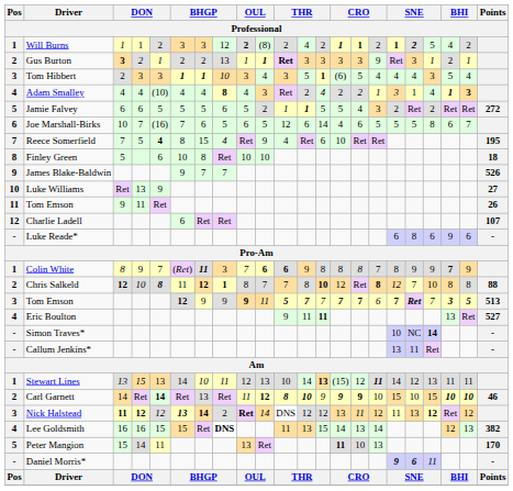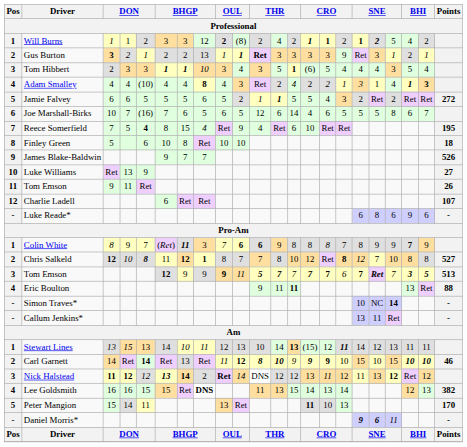 <table class="wikitable" style="font-size: 85%; text-align: center;">
 <tr valign="top">
 <th valign="middle">Pos</th>
 <th valign="middle">Driver</th>
 <th colspan="3"><a href='#'>DON</a></th>
 <th colspan="3"><a href='#'>BHGP</a></th>
 <th colspan="2"><a href='#'>OUL</a></th>
 <th colspan="3"><a href='#'>THR</a></th>
 <th colspan="3"><a href='#'>CRO</a></th>
 <th colspan="3"><a href='#'>SNE</a></th>
 <th colspan="2"><a href='#'>BHI</a></th>
 <th valign="middle">Points</th>
 </tr>
 <tr>
 <th colspan=22 valign="middle">Professional</th>
 </tr>
 <tr>
 <th>1</th>
 <td align=left><a href='#'>Will Burns</a></td>
 <td style="background:#FFFFBF;"><em>1</em></td>
 <td style="background:#FFFFBF;">1</td>
 <td style="background:#DFDFDF;">2</td>
 <td style="background:#FFDF9F;">3</td>
 <td style="background:#FFDF9F;">3</td>
 <td style="background:#DFFFDF;">12</td>
 <td style="background:#DFDFDF;"><strong>2</strong></td>
 <td style="background:#DFFFDF;">(8)</td>
 <td style="background:#DFDFDF;">2</td>
 <td style="background:#DFFFDF;">4</td>
 <td style="background:#DFDFDF;">2</td>
 <td style="background:#FFFFBF;"><strong><em>1</em></strong></td>
 <td style="background:#FFFFBF;"><strong>1</strong></td>
 <td style="background:#DFDFDF;">2</td>
 <td style="background:#FFFFBF;"><strong>1</strong></td>
 <td style="background:#DFDFDF;"><strong><em>2</em></strong></td>
 <td style="background:#DFFFDF;">5</td>
 <td style="background:#DFFFDF;">4</td>
 <td style="background:#DFDFDF;">2</td>
 <th></th>
 </tr>
 <tr>
 <th>2</th>
 <td align=left>Gus Burton</td>
 <td style="background:#FFDF9F;"><strong>3</strong></td>
 <td style="background:#DFDFDF;"><em>2</em></td>
 <td style="background:#FFFFBF;"><em>1</em></td>
 <td style="background:#DFDFDF;">2</td>
 <td style="background:#DFDFDF;">2</td>
 <td style="background:#DFDFDF;">13</td>
 <td style="background:#FFFFBF;"><em>1</em></td>
 <td style="background:#FFFFBF;"><strong><em>1</em></strong></td>
 <td style="background:#EFCFFF;"><strong>Ret</strong></td>
 <td style="background:#FFDF9F;">3</td>
 <td style="background:#FFDF9F;">3</td>
 <td style="background:#FFDF9F;">3</td>
 <td style="background:#FFDF9F;">3</td>
 <td style="background:#DFFFDF;">9</td>
 <td style="background:#EFCFFF;">Ret</td>
 <td style="background:#FFDF9F;">3</td>
 <td style="background:#FFFFBF;"><em>1</em></td>
 <td style="background:#DFDFDF;">2</td>
 <td style="background:#FFFFBF;"><em>1</em></td>
 <th></th>
 </tr>
 <tr>
 <th>3</th>
 <td align=left>Tom Hibbert</td>
 <td style="background:#DFDFDF;">2</td>
 <td style="background:#FFDF9F;">3</td>
 <td style="background:#FFDF9F;">3</td>
 <td style="background:#FFFFBF;"><strong><em>1</em></strong></td>
 <td style="background:#FFFFBF;"><strong><em>1</em></strong></td>
 <td style="background:#FFDF9F;"><em>10</em></td>
 <td style="background:#FFDF9F;">3</td>
 <td style="background:#DFFFDF;">4</td>
 <td style="background:#FFDF9F;">3</td>
 <td style="background:#DFFFDF;">5</td>
 <td style="background:#FFFFBF;"><strong>1</strong></td>
 <td style="background:#DFFFDF;">(6)</td>
 <td style="background:#DFFFDF;">5</td>
 <td style="background:#DFFFDF;">4</td>
 <td style="background:#DFFFDF;">4</td>
 <td style="background:#DFFFDF;">4</td>
 <td style="background:#FFDF9F;">3</td>
 <td style="background:#DFFFDF;">5</td>
 <td style="background:#DFFFDF;">4</td>
 <th></th>
 </tr>
 <tr>
 <th>4</th>
 <td align=left><a href='#'>Adam Smalley</a></td>
 <td style="background:#DFFFDF;">4</td>
 <td style="background:#DFFFDF;">4</td>
 <td style="background:#DFFFDF;">(10)</td>
 <td style="background:#DFFFDF;">4</td>
 <td style="background:#DFFFDF;">4</td>
 <td style="background:#FFFFBF;"><strong>8</strong></td>
 <td style="background:#DFFFDF;">4</td>
 <td style="background:#FFDF9F;">3</td>
 <td style="background:#EFCFFF;">Ret</td>
 <td style="background:#DFDFDF;">2</td>
 <td style="background:#DFFFDF;"><em>4</em></td>
 <td style="background:#DFDFDF;">2</td>
 <td style="background:#DFDFDF;"><em>2</em></td>
 <td style="background:#FFFFBF;"><em>1</em></td>
 <td style="background:#FFDF9F;"><em>3</em></td>
 <td style="background:#FFFFBF;">1</td>
 <td style="background:#DFFFDF;">4</td>
 <td style="background:#FFFFBF;"><strong><em>1</em></strong></td>
 <td style="background:#FFDF9F;"><strong>3</strong></td>
 <th></th>
 </tr>
 <tr>
 <th>5</th>
 <td align=left>Jamie Falvey</td>
 <td style="background:#DFFFDF;">6</td>
 <td style="background:#DFFFDF;">6</td>
 <td style="background:#DFFFDF;">5</td>
 <td style="background:#DFFFDF;">5</td>
 <td style="background:#DFFFDF;">5</td>
 <td style="background:#DFFFDF;">6</td>
 <td style="background:#DFFFDF;">5</td>
 <td style="background:#DFDFDF;">2</td>
 <td style="background:#FFFFBF;"><em>1</em></td>
 <td style="background:#FFFFBF;"><strong><em>1</em></strong></td>
 <td style="background:#DFFFDF;">5</td>
 <td style="background:#DFFFDF;">5</td>
 <td style="background:#DFFFDF;">4</td>
 <td style="background:#FFDF9F;">3</td>
 <td style="background:#DFDFDF;">2</td>
 <td style="background:#EFCFFF;">Ret</td>
 <td style="background:#DFDFDF;">2</td>
 <td style="background:#EFCFFF;">Ret</td>
 <td style="background:#EFCFFF;">Ret</td>
 <th>272</th>
 </tr>
 <tr>
 <th>6</th>
 <td align=left>Joe Marshall-Birks</td>
 <td style="background:#DFFFDF;">10</td>
 <td style="background:#DFFFDF;">7</td>
 <td style="background:#DFFFDF;">(16)</td>
 <td style="background:#DFFFDF;">7</td>
 <td style="background:#DFFFDF;">6</td>
 <td style="background:#DFFFDF;">5</td>
 <td style="background:#DFFFDF;">6</td>
 <td style="background:#DFFFDF;">5</td>
 <td style="background:#DFFFDF;">12</td>
 <td style="background:#DFFFDF;">6</td>
 <td style="background:#DFFFDF;">14</td>
 <td style="background:#DFFFDF;">4</td>
 <td style="background:#DFFFDF;">6</td>
 <td style="background:#DFFFDF;">5</td>
 <td style="background:#DFFFDF;">5</td>
 <td style="background:#DFFFDF;">5</td>
 <td style="background:#DFFFDF;">8</td>
 <td style="background:#DFFFDF;">6</td>
 <td style="background:#DFFFDF;">7</td>
 <th></th>
 </tr>
 <tr>
 <th>7</th>
 <td align=left>Reece Somerfield</td>
 <td style="background:#DFFFDF;">7</td>
 <td style="background:#DFFFDF;">5</td>
 <td style="background:#DFFFDF;"><strong>4</strong></td>
 <td style="background:#DFFFDF;">8</td>
 <td style="background:#DFFFDF;">15</td>
 <td style="background:#DFFFDF;"><em>4</em></td>
 <td style="background:#EFCFFF;">Ret</td>
 <td style="background:#DFFFDF;">9</td>
 <td style="background:#DFFFDF;">4</td>
 <td style="background:#EFCFFF;">Ret</td>
 <td style="background:#DFFFDF;">6</td>
 <td style="background:#DFFFDF;">10</td>
 <td style="background:#EFCFFF;">Ret</td>
 <td style="background:#EFCFFF;">Ret</td>
 <td></td>
 <td></td>
 <td></td>
 <td></td>
 <td></td>
 <th>195</th>
 </tr>
 <tr>
 <th>8</th>
 <td align=left>Finley Green</td>
 <td style="background:#DFFFDF;">5</td>
 <td style="background:#DFFFDF;"></td>
 <td style="background:#DFFFDF;">6</td>
 <td style="background:#DFFFDF;">10</td>
 <td style="background:#DFFFDF;">8</td>
 <td style="background:#EFCFFF;">Ret</td>
 <td style="background:#DFFFDF;">10</td>
 <td style="background:#DFFFDF;">10</td>
 <td></td>
 <td></td>
 <td></td>
 <td></td>
 <td></td>
 <td></td>
 <td></td>
 <td></td>
 <td></td>
 <td></td>
 <td></td>
 <th>18</th>
 </tr>
 <tr>
 <th>9</th>
 <td align=left>James Blake-Baldwin</td>
 <td></td>
 <td></td>
 <td></td>
 <td style="background:#DFFFDF;">9</td>
 <td style="background:#DFFFDF;">7</td>
 <td style="background:#DFFFDF;">7</td>
 <td></td>
 <td></td>
 <td></td>
 <td></td>
 <td></td>
 <td></td>
 <td></td>
 <td></td>
 <td></td>
 <td></td>
 <td></td>
 <td></td>
 <td></td>
 <th>526</th>
 </tr>
 <tr>
 <th>10</th>
 <td align=left>Luke Williams</td>
 <td style="background:#EFCFFF;">Ret</td>
 <td style="background:#DFFFDF;">13</td>
 <td style="background:#DFFFDF;">9</td>
 <td></td>
 <td></td>
 <td></td>
 <td></td>
 <td></td>
 <td></td>
 <td></td>
 <td></td>
 <td></td>
 <td></td>
 <td></td>
 <td></td>
 <td></td>
 <td></td>
 <td></td>
 <td></td>
 <th>27</th>
 </tr>
 <tr>
 <th>11</th>
 <td align=left>Tom Emson</td>
 <td style="background:#DFFFDF;">9</td>
 <td style="background:#DFFFDF;">11</td>
 <td style="background:#EFCFFF;">Ret</td>
 <td></td>
 <td></td>
 <td></td>
 <td></td>
 <td></td>
 <td></td>
 <td></td>
 <td></td>
 <td></td>
 <td></td>
 <td></td>
 <td></td>
 <td></td>
 <td></td>
 <td></td>
 <td></td>
 <th>26</th>
 </tr>
 <tr>
 <th>12</th>
 <td align=left>Charlie Ladell</td>
 <td></td>
 <td></td>
 <td></td>
 <td style="background:#DFFFDF;">6</td>
 <td style="background:#EFCFFF;">Ret</td>
 <td style="background:#EFCFFF;">Ret</td>
 <td></td>
 <td></td>
 <td></td>
 <td></td>
 <td></td>
 <td></td>
 <td></td>
 <td></td>
 <td></td>
 <td></td>
 <td></td>
 <td></td>
 <td></td>
 <th>107</th>
 </tr>
 <tr>
 <th>-</th>
 <td align=left>Luke Reade*</td>
 <td></td>
 <td></td>
 <td></td>
 <td></td>
 <td></td>
 <td></td>
 <td></td>
 <td></td>
 <td></td>
 <td></td>
 <td></td>
 <td></td>
 <td></td>
 <td></td>
 <td style="background:#CFCFFF;">6</td>
 <td style="background:#CFCFFF;">8</td>
 <td style="background:#CFCFFF;">6</td>
 <td style="background:#CFCFFF;">9</td>
 <td style="background:#CFCFFF;">6</td>
 <th>-</th>
 </tr>
 <tr>
 <th colspan=22 valign="middle">Pro-Am</th>
 </tr>
 <tr>
 <th>1</th>
 <td align=left><a href='#'>Colin White</a></td>
 <td style="background:#FFFFBF;"><em>8</em></td>
 <td style="background:#FFFFBF;">9</td>
 <td style="background:#FFFFBF;">7</td>
 <td style="background:#EFCFFF;">(<em>Ret</em>)</td>
 <td style="background:#DFDFDF;"><strong><em>11</em></strong></td>
 <td style="background:#FFDF9F;">3</td>
 <td style="background:#FFFFBF;"><em>7</em></td>
 <td style="background:#FFFFBF;"><strong>6</strong></td>
 <td style="background:#DFDFDF;"><strong>6</strong></td>
 <td style="background:#FFDF9F;">9</td>
 <td style="background:#DFDFDF;">8</td>
 <td style="background:#DFDFDF;">8</td>
 <td style="background:#DFDFDF;"><em>8</em></td>
 <td style="background:#DFDFDF;">7</td>
 <td style="background:#DFDFDF;">8</td>
 <td style="background:#DFDFDF;">9</td>
 <td style="background:#DFDFDF;">9</td>
 <td style="background:#DFDFDF;"><strong>7</strong></td>
 <td style="background:#FFDF9F;">9</td>
 <th></th>
 </tr>
 <tr>
 <th>2</th>
 <td align=left>Chris Salkeld</td>
 <td style="background:#DFDFDF;"><strong>12</strong></td>
 <td style="background:#DFDFDF;"><em>10</em></td>
 <td style="background:#DFDFDF;"><strong><em>8</em></strong></td>
 <td style="background:#FFFFBF;">11</td>
 <td style="background:#FFDF9F;"><strong>12</strong></td>
 <td style="background:#FFFFBF;"><strong>1</strong></td>
 <td style="background:#DFDFDF;">8</td>
 <td style="background:#DFDFDF;">7</td>
 <td style="background:#FFDF9F;">7</td>
 <td style="background:#DFDFDF;">8</td>
-<td style="background:#FFDF9F;"><strong>10</strong></td>
+<td style="background:#FFDF9F;">10</td>
 <td style="background:#FFDF9F;">12</td>
 <td style="background:#EFCFFF;">Ret</td>
 <td style="background:#FFDF9F;"><strong>8</strong></td>
 <td style="background:#FFDF9F;"><em>12</em></td>
 <td style="background:#FFFFBF;">7</td>
 <td style="background:#FFDF9F;">10</td>
 <td style="background:#FFDF9F;">8</td>
 <td style="background:#DFDFDF;">8</td>
-<th>88</th>
+<th>527</th>
 </tr>
 <tr>
 <th>3</th>
 <td align=left>Tom Emson</td>
 <td></td>
 <td></td>
 <td></td>
 <td style="background:#DFDFDF;"><strong>12</strong></td>
 <td style="background:#FFFFBF;">9</td>
 <td style="background:#DFDFDF;">9</td>
 <td style="background:#FFDF9F;"><strong>9</strong></td>
 <td style="background:#FFDF9F;"><em>11</em></td>
 <td style="background:#FFFFBF;"><strong><em>5</em></strong></td>
 <td style="background:#FFFFBF;"><strong><em>7</em></strong></td>
 <td style="background:#FFFFBF;"><em>7</em></td>
 <td style="background:#FFFFBF;"><strong><em>7</em></strong></td>
 <td style="background:#FFFFBF;"><strong>7</strong></td>
 <td style="background:#FFFFBF;"><em>6</em></td>
 <td style="background:#FFFFBF;"><strong>7</strong></td>
 <td style="background:#EFCFFF;"><strong><em>Ret</em></strong></td>
 <td style="background:#FFFFBF;"><em>7</em></td>
 <td style="background:#FFFFBF;"><strong><em>3</em></strong></td>
 <td style="background:#FFFFBF;"><strong><em>5</em></strong></td>
 <th>513</th>
 </tr>
 <tr>
 <th>4</th>
 <td align=left>Eric Boulton</td>
 <td></td>
 <td></td>
 <td></td>
 <td></td>
 <td></td>
 <td></td>
 <td></td>
 <td></td>
 <td style="background:#DFFFDF;">9</td>
 <td style="background:#DFFFDF;">11</td>
 <td style="background:#DFFFDF;"><strong>11</strong></td>
 <td></td>
 <td></td>
 <td></td>
 <td></td>
 <td></td>
 <td></td>
 <td style="background:#DFFFDF;">13</td>
 <td style="background:#EFCFFF;">Ret</td>
-<th>527</th>
+<th>88</th>
 </tr>
 <tr>
 <th>-</th>
 <td align=left>Simon Traves*</td>
 <td></td>
 <td></td>
 <td></td>
 <td></td>
 <td></td>
 <td></td>
 <td></td>
 <td></td>
 <td></td>
 <td></td>
 <td></td>
 <td></td>
 <td></td>
 <td></td>
 <td style="background:#CFCFFF;">10</td>
 <td style="background:#CFCFFF;">NC</td>
 <td style="background:#CFCFFF;"><strong>14</strong></td>
 <td></td>
 <td></td>
 <th>-</th>
 </tr>
 <tr>
 <th>-</th>
 <td align=left>Callum Jenkins*</td>
 <td></td>
 <td></td>
 <td></td>
 <td></td>
 <td></td>
 <td></td>
 <td></td>
 <td></td>
 <td></td>
 <td></td>
 <td></td>
 <td></td>
 <td></td>
 <td></td>
 <td style="background:#CFCFFF;">13</td>
 <td style="background:#CFCFFF;">11</td>
 <td style="background:#EFCFFF;">Ret</td>
 <td></td>
 <td></td>
 <th>-</th>
 </tr>
 <tr>
 <th colspan=22 valign="middle">Am</th>
 </tr>
 <tr>
 <th>1</th>
 <td align=left><a href='#'>Stewart Lines</a></td>
 <td style="background:#DFDFDF;"><em>13</em></td>
 <td style="background:#FFDF9F;"><em>15</em></td>
 <td style="background:#FFDF9F;">13</td>
 <td style="background:#DFDFDF;">14</td>
 <td style="background:#FFFFBF;"><em>10</em></td>
 <td style="background:#FFFFBF;"><em>11</em></td>
 <td style="background:#DFDFDF;">12</td>
 <td style="background:#DFDFDF;">13</td>
 <td style="background:#DFDFDF;">10</td>
 <td style="background:#DFFFDF;">14</td>
 <td style="background:#FFDF9F;"><strong>13</strong></td>
 <td style="background:#DFFFDF;">(15)</td>
 <td style="background:#DFFFDF;">12</td>
 <td style="background:#DFDFDF;"><strong><em>11</em></strong></td>
 <td style="background:#DFDFDF;">14</td>
 <td style="background:#DFDFDF;">12</td>
 <td style="background:#DFDFDF;">13</td>
 <td style="background:#DFDFDF;">11</td>
 <td style="background:#DFDFDF;">11</td>
 <th></th>
 </tr>
 <tr>
 <th>2</th>
 <td align=left>Carl Garnett</td>
 <td style="background:#FFDF9F;">14</td>
 <td style="background:#EFCFFF;">Ret</td>
 <td style="background:#DFFFDF;"><strong>14</strong></td>
 <td style="background:#EFCFFF;">Ret</td>
 <td style="background:#DFDFDF;">13</td>
 <td style="background:#EFCFFF;">Ret</td>
 <td style="background:#FFFFBF;"><em>11</em></td>
 <td style="background:#FFFFBF;"><strong>12</strong></td>
 <td style="background:#FFFFBF;"><strong><em>8</em></strong></td>
 <td style="background:#FFFFBF;"><strong><em>10</em></strong></td>
 <td style="background:#FFFFBF;"><em>9</em></td>
 <td style="background:#FFFFBF;"><strong><em>9</em></strong></td>
 <td style="background:#FFFFBF;"><strong>9</strong></td>
 <td style="background:#FFFFBF;">10</td>
 <td style="background:#FFDF9F;">15</td>
 <td style="background:#FFFFBF;">10</td>
 <td style="background:#FFDF9F;">15</td>
 <td style="background:#FFFFBF;"><strong><em>10</em></strong></td>
 <td style="background:#FFFFBF;"><strong><em>10</em></strong></td>
 <th>46</th>
 </tr>
 <tr>
 <th>3</th>
 <td align=left><a href='#'>Nick Halstead</a></td>
 <td style="background:#FFFFBF;"><strong>11</strong></td>
 <td style="background:#FFFFBF;"><strong>12</strong></td>
 <td style="background:#DFDFDF;"><em>12</em></td>
 <td style="background:#FFFFBF;"><strong><em>13</em></strong></td>
 <td style="background:#FFDF9F;"><strong>14</strong></td>
 <td style="background:#DFDFDF;">2</td>
 <td style="background:#EFCFFF;"><strong>Ret</strong></td>
 <td style="background:#FFDF9F;"><em>14</em></td>
 <td style="background:#FFFFFF;">DNS</td>
 <td style="background:#DFDFDF;">12</td>
 <td style="background:#DFDFDF;">12</td>
 <td style="background:#FFDF9F;">13</td>
 <td style="background:#FFDF9F;"><em>11</em></td>
 <td style="background:#FFDF9F;">12</td>
 <td style="background:#FFFFBF;">11</td>
 <td style="background:#FFDF9F;">13</td>
 <td style="background:#FFFFBF;"><strong>12</strong></td>
 <td style="background:#EFCFFF;">Ret</td>
 <td style="background:#FFDF9F;">12</td>
 <th></th>
 </tr>
 <tr>
 <th>4</th>
 <td align=left>Lee Goldsmith</td>
 <td style="background:#DFFFDF;">16</td>
 <td style="background:#DFFFDF;">16</td>
 <td style="background:#DFFFDF;">15</td>
 <td style="background:#FFDF9F;">15</td>
 <td style="background:#EFCFFF;">Ret</td>
 <td style="background:#FFFFFF;"><strong>DNS</strong></td>
 <td></td>
 <td></td>
 <td style="background:#FFDF9F;">11</td>
 <td style="background:#FFDF9F;">13</td>
 <td style="background:#DFFFDF;">15</td>
 <td style="background:#DFFFDF;">14</td>
 <td style="background:#DFFFDF;">13</td>
 <td style="background:#DFFFDF;">14</td>
 <td></td>
 <td></td>
 <td></td>
 <td style="background:#FFDF9F;">12</td>
 <td style="background:#DFFFDF;">13</td>
 <th>382</th>
 </tr>
 <tr>
 <th>5</th>
 <td align=left>Peter Mangion</td>
 <td style="background:#DFFFDF;">15</td>
 <td style="background:#DFDFDF;">14</td>
 <td style="background:#FFFFBF;">11</td>
 <td></td>
 <td></td>
 <td></td>
 <td style="background:#FFDF9F;">13</td>
 <td style="background:#EFCFFF;">Ret</td>
 <td></td>
 <td></td>
 <td></td>
 <td style="background:#DFDFDF;"><strong>11</strong></td>
 <td style="background:#DFDFDF;">10</td>
 <td style="background:#DFFFDF;">13</td>
 <td></td>
 <td></td>
 <td></td>
 <td></td>
 <td></td>
 <th>170</th>
 </tr>
 <tr>
 <th>-</th>
 <td align=left>Daniel Morris*</td>
 <td></td>
 <td></td>
 <td></td>
 <td></td>
 <td></td>
 <td></td>
 <td></td>
 <td></td>
 <td></td>
 <td></td>
 <td></td>
 <td></td>
 <td></td>
 <td></td>
 <td style="background:#CFCFFF;"><strong><em>9</em></strong></td>
 <td style="background:#CFCFFF;"><strong><em>6</em></strong></td>
 <td style="background:#CFCFFF;"><em>11</em></td>
 <td></td>
 <td></td>
 <th>-</th>
 </tr>
 <tr>
 <th valign="middle">Pos</th>
 <th valign="middle">Driver</th>
 <th colspan="3"><a href='#'>DON</a></th>
 <th colspan="3"><a href='#'>BHGP</a></th>
 <th colspan="2"><a href='#'>OUL</a></th>
 <th colspan="3"><a href='#'>THR</a></th>
 <th colspan="3"><a href='#'>CRO</a></th>
 <th colspan="3"><a href='#'>SNE</a></th>
 <th colspan="2"><a href='#'>BHI</a></th>
 <th valign="middle">Points</th>
 </tr>
 <tr>
 </tr>
 </table>
